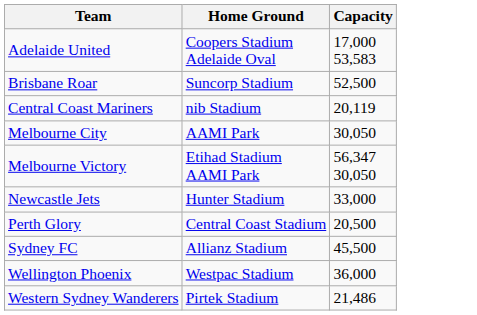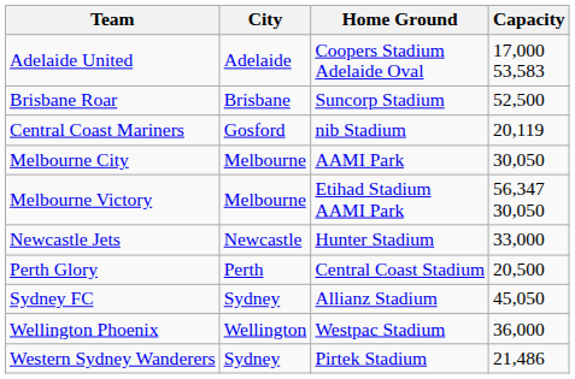 <table class="wikitable">
 <tr>
 <th>Team</th>
+<th>City</th>
 <th>Home Ground</th>
 <th>Capacity</th>
 </tr>
 <tr>
 <td><a href='#'>Adelaide United</a></td>
+<td><a href='#'>Adelaide</a></td>
 <td><a href='#'>Coopers Stadium</a><br><a href='#'>Adelaide Oval</a></td>
 <td>17,000<br>53,583</td>
 </tr>
 <tr>
 <td><a href='#'>Brisbane Roar</a></td>
+<td><a href='#'>Brisbane</a></td>
 <td><a href='#'>Suncorp Stadium</a></td>
 <td>52,500</td>
 </tr>
 <tr>
 <td><a href='#'>Central Coast Mariners</a></td>
+<td><a href='#'>Gosford</a></td>
 <td><a href='#'>nib Stadium</a></td>
 <td>20,119</td>
 </tr>
 <tr>
 <td><a href='#'>Melbourne City</a></td>
+<td><a href='#'>Melbourne</a></td>
 <td><a href='#'>AAMI Park</a></td>
 <td>30,050</td>
 </tr>
 <tr>
 <td><a href='#'>Melbourne Victory</a></td>
+<td><a href='#'>Melbourne</a></td>
 <td><a href='#'>Etihad Stadium</a><br><a href='#'>AAMI Park</a></td>
 <td>56,347<br>30,050</td>
 </tr>
 <tr>
 <td><a href='#'>Newcastle Jets</a></td>
+<td><a href='#'>Newcastle</a></td>
 <td><a href='#'>Hunter Stadium</a></td>
 <td>33,000</td>
 </tr>
 <tr>
 <td><a href='#'>Perth Glory</a></td>
+<td><a href='#'>Perth</a></td>
 <td><a href='#'>Central Coast Stadium</a></td>
 <td>20,500</td>
 </tr>
 <tr>
 <td><a href='#'>Sydney FC</a></td>
+<td><a href='#'>Sydney</a></td>
 <td><a href='#'>Allianz Stadium</a></td>
-<td>45,500</td>
+<td>45,050</td>
 </tr>
 <tr>
 <td><a href='#'>Wellington Phoenix</a></td>
+<td><a href='#'>Wellington</a></td>
 <td><a href='#'>Westpac Stadium</a></td>
 <td>36,000</td>
 </tr>
 <tr>
 <td><a href='#'>Western Sydney Wanderers</a></td>
+<td><a href='#'>Sydney</a></td>
 <td><a href='#'>Pirtek Stadium</a></td>
 <td>21,486</td>
 </tr>
 </table>
